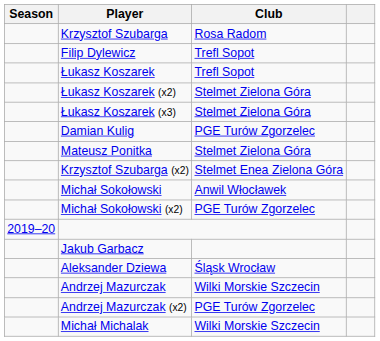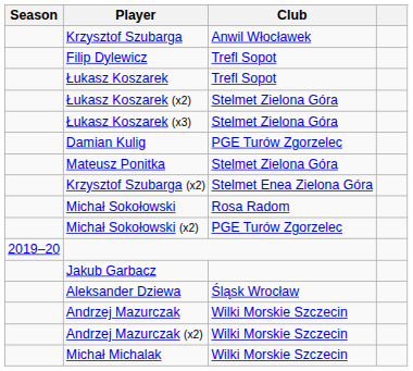 <table class="wikitable sortable">
 <tr>
 <th>Season</th>
 <th>Player</th>
 <th>Club</th>
 <th width=30></th>
 </tr>
 <tr>
 <td></td>
 <td><a href='#'>Krzysztof Szubarga</a></td>
-<td><a href='#'>Rosa Radom</a></td>
+<td><a href='#'>Anwil Włocławek</a></td>
 <td></td>
 </tr>
 <tr>
 <td></td>
 <td><a href='#'>Filip Dylewicz</a></td>
 <td><a href='#'>Trefl Sopot</a></td>
 <td></td>
 </tr>
 <tr>
 <td></td>
 <td><a href='#'>Łukasz Koszarek</a></td>
 <td><a href='#'>Trefl Sopot</a></td>
 <td></td>
 </tr>
 <tr>
 <td></td>
 <td><a href='#'>Łukasz Koszarek</a> <small>(x2)</small></td>
 <td><a href='#'>Stelmet Zielona Góra</a></td>
 <td></td>
 </tr>
 <tr>
 <td></td>
 <td><a href='#'>Łukasz Koszarek</a> <small>(x3)</small></td>
 <td><a href='#'>Stelmet Zielona Góra</a></td>
 <td></td>
 </tr>
 <tr>
 <td></td>
 <td><a href='#'>Damian Kulig</a></td>
 <td><a href='#'>PGE Turów Zgorzelec</a></td>
 <td></td>
 </tr>
 <tr>
 <td></td>
 <td><a href='#'>Mateusz Ponitka</a></td>
 <td><a href='#'>Stelmet Zielona Góra</a></td>
 <td></td>
 </tr>
 <tr>
 <td></td>
 <td><a href='#'>Krzysztof Szubarga</a> <small>(x2)</small></td>
 <td><a href='#'>Stelmet Enea Zielona Góra</a></td>
 <td></td>
 </tr>
 <tr>
 <td></td>
 <td><a href='#'>Michał Sokołowski</a></td>
-<td><a href='#'>Anwil Włocławek</a></td>
+<td><a href='#'>Rosa Radom</a></td>
 <td align=center></td>
 </tr>
 <tr>
 <td></td>
 <td><a href='#'>Michał Sokołowski</a> <small>(x2)</small></td>
 <td><a href='#'>PGE Turów Zgorzelec</a></td>
 <td align=center></td>
 </tr>
 <tr>
 <td align=center><a href='#'>2019–20</a></td>
 <td !scope="row" colspan=2></td>
 <td align=center></td>
 </tr>
 <tr>
 <td></td>
 <td><a href='#'>Jakub Garbacz</a></td>
 <td></td>
 <td align=center></td>
 </tr>
 <tr>
 <td></td>
 <td><a href='#'>Aleksander Dziewa</a></td>
 <td><a href='#'>Śląsk Wrocław</a></td>
 <td align=center></td>
 </tr>
 <tr>
 <td></td>
 <td><a href='#'>Andrzej Mazurczak</a></td>
 <td><a href='#'>Wilki Morskie Szczecin</a></td>
 <td align=center></td>
 </tr>
 <tr>
 <td></td>
 <td><a href='#'>Andrzej Mazurczak</a> <small>(x2)</small></td>
-<td><a href='#'>PGE Turów Zgorzelec</a></td>
+<td><a href='#'>Wilki Morskie Szczecin</a></td>
 <td align=center></td>
 </tr>
 <tr>
 <td></td>
 <td><a href='#'>Michał Michalak</a></td>
 <td><a href='#'>Wilki Morskie Szczecin</a></td>
 <td align=center></td>
 </tr>
 </table>
